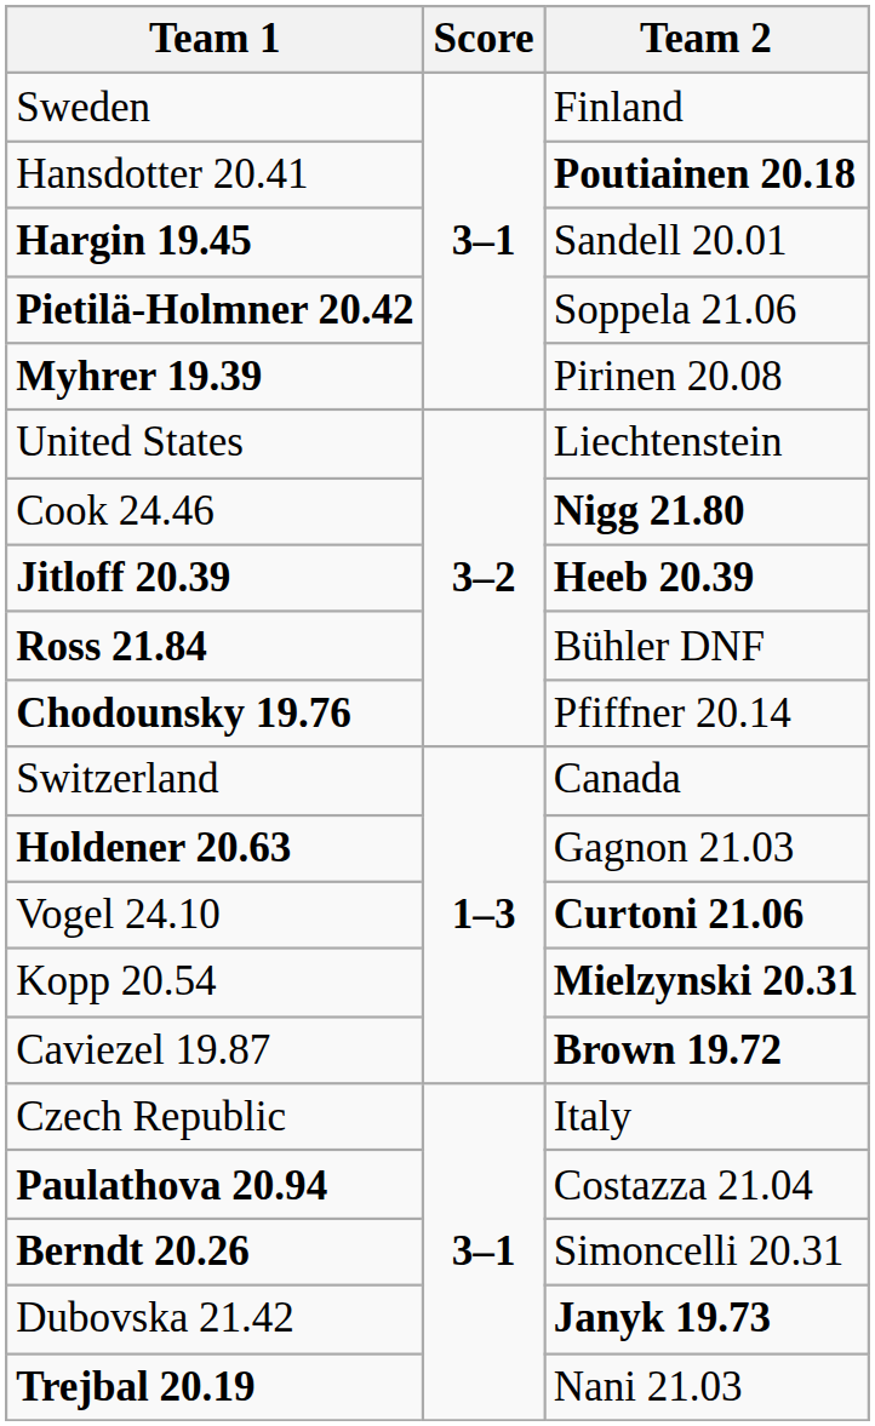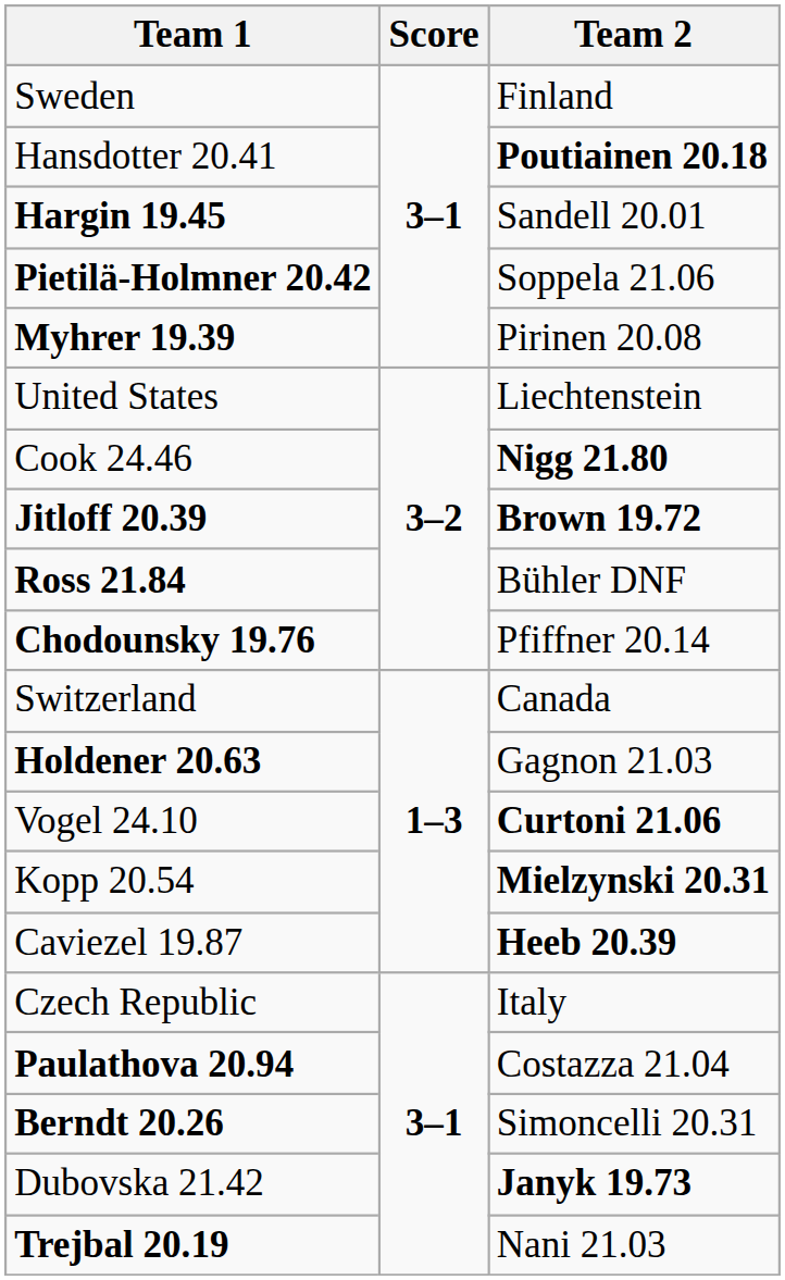 <table class="wikitable">
 <tr>
 <th>Team 1</th>
 <th>Score</th>
 <th>Team 2</th>
 </tr>
 <tr>
 <td> Sweden</td>
 <td rowspan=5 align="center"><strong>3–1</strong></td>
 <td> Finland</td>
 </tr>
 <tr>
 <td>Hansdotter 20.41</td>
 <td><strong>Poutiainen 20.18</strong></td>
 </tr>
 <tr>
 <td><strong>Hargin 19.45</strong></td>
 <td>Sandell 20.01</td>
 </tr>
 <tr>
 <td><strong>Pietilä-Holmner 20.42</strong></td>
 <td>Soppela 21.06</td>
 </tr>
 <tr>
 <td><strong>Myhrer 19.39</strong></td>
 <td>Pirinen 20.08</td>
 </tr>
 <tr>
 <td> United States</td>
 <td rowspan=5 align="center"><strong>3–2</strong></td>
 <td> Liechtenstein</td>
 </tr>
 <tr>
 <td>Cook 24.46</td>
 <td><strong>Nigg 21.80</strong></td>
 </tr>
 <tr>
 <td><strong>Jitloff 20.39</strong></td>
-<td><strong>Heeb 20.39</strong></td>
+<td><strong>Brown 19.72</strong></td>
 </tr>
 <tr>
 <td><strong>Ross 21.84</strong></td>
 <td>Bühler DNF</td>
 </tr>
 <tr>
 <td><strong>Chodounsky 19.76</strong></td>
 <td>Pfiffner 20.14</td>
 </tr>
 <tr>
 <td> Switzerland</td>
 <td rowspan=5 align="center"><strong>1–3</strong></td>
 <td> Canada</td>
 </tr>
 <tr>
 <td><strong>Holdener 20.63</strong></td>
 <td>Gagnon 21.03</td>
 </tr>
 <tr>
 <td>Vogel 24.10</td>
 <td><strong>Curtoni 21.06</strong></td>
 </tr>
 <tr>
 <td>Kopp 20.54</td>
 <td><strong>Mielzynski 20.31</strong></td>
 </tr>
 <tr>
 <td>Caviezel 19.87</td>
-<td><strong>Brown 19.72</strong></td>
+<td><strong>Heeb 20.39</strong></td>
 </tr>
 <tr>
 <td> Czech Republic</td>
 <td rowspan=5 align="center"><strong>3–1</strong></td>
 <td> Italy</td>
 </tr>
 <tr>
 <td><strong>Paulathova 20.94</strong></td>
 <td>Costazza 21.04</td>
 </tr>
 <tr>
 <td><strong>Berndt 20.26</strong></td>
 <td>Simoncelli 20.31</td>
 </tr>
 <tr>
 <td>Dubovska 21.42</td>
 <td><strong>Janyk 19.73</strong></td>
 </tr>
 <tr>
 <td><strong>Trejbal 20.19</strong></td>
 <td>Nani 21.03</td>
 </tr>
 </table>
